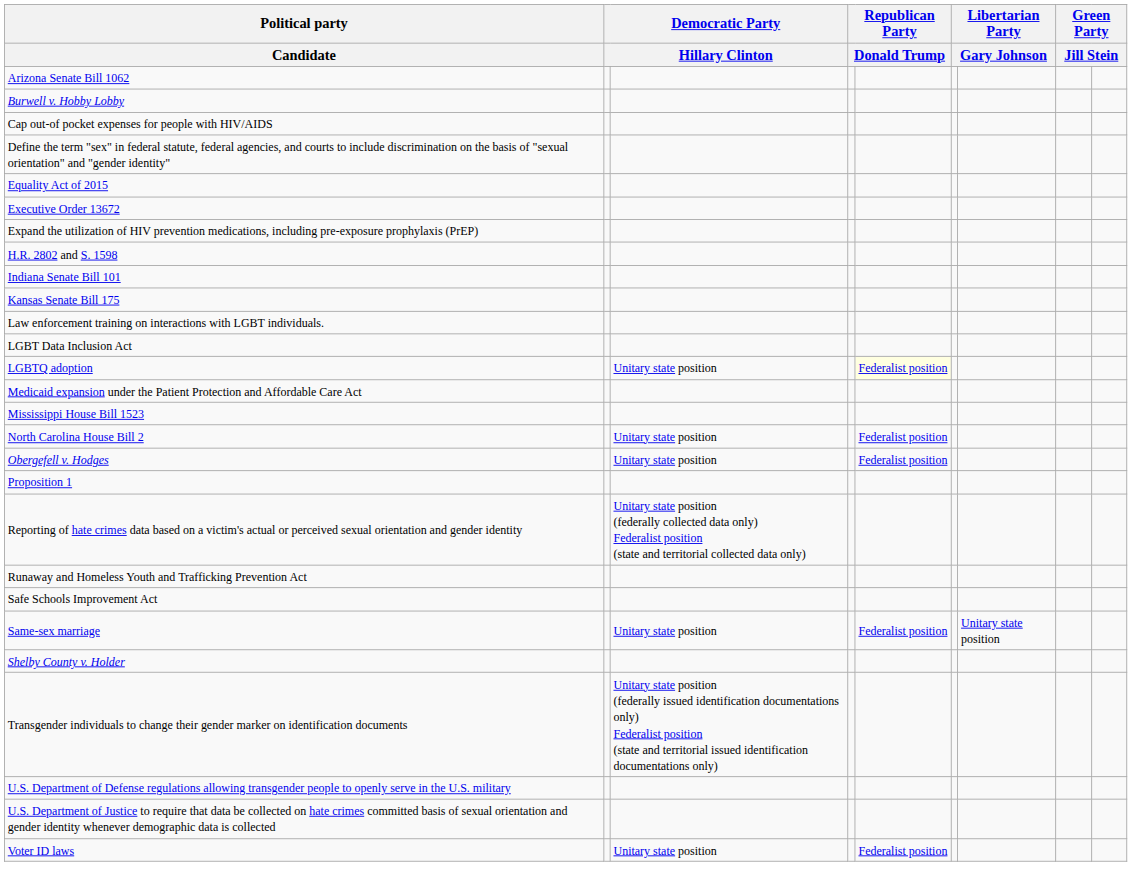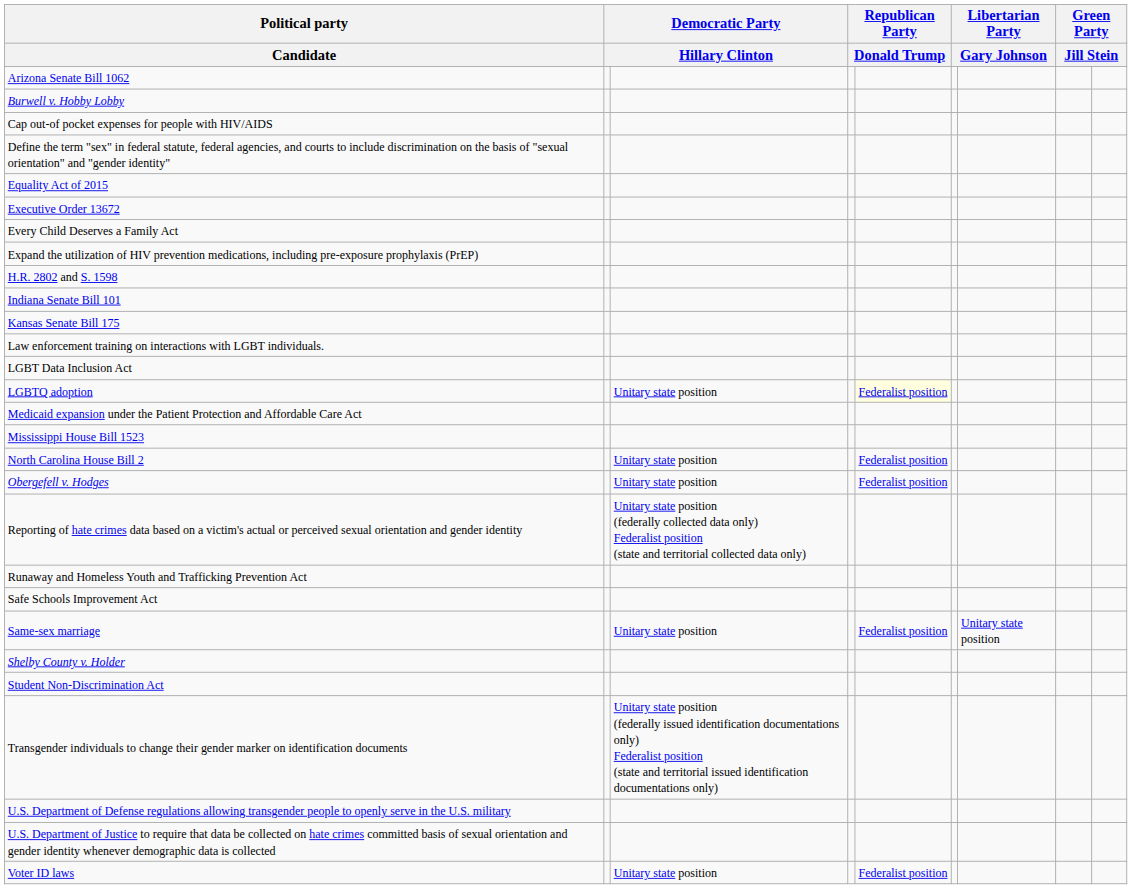 <table class="wikitable sortable">
 <tr>
 <th>Political party</th>
 <th colspan="2" style="text-align:center;"><a href='#'>Democratic Party</a></th>
 <th colspan="2" style="text-align:center;"><a href='#'>Republican Party</a></th>
 <th colspan="2" style="text-align:center;"><a href='#'>Libertarian Party</a></th>
 <th colspan="2" style="text-align:center;"><a href='#'>Green Party</a></th>
 </tr>
 <tr>
 <th>Candidate</th>
 <th colspan="2" style="text-align:center;"><a href='#'>Hillary Clinton</a></th>
 <th colspan="2" style="text-align:center;"><a href='#'>Donald Trump</a></th>
 <th colspan="2" style="text-align:center;"><a href='#'>Gary Johnson</a></th>
 <th colspan="2" style="text-align:center;"><a href='#'>Jill Stein</a></th>
 </tr>
 <tr>
 <td><small><a href='#'>Arizona Senate Bill 1062</a></small></td>
 <td></td>
 <td></td>
 <td></td>
 <td></td>
 <td></td>
 <td></td>
 <td></td>
 <td></td>
 </tr>
 <tr>
 <td><small><em><a href='#'>Burwell v. Hobby Lobby</a></em></small></td>
 <td></td>
 <td></td>
 <td></td>
 <td></td>
 <td></td>
 <td></td>
 <td></td>
 <td></td>
 </tr>
 <tr>
 <td><small>Cap out-of pocket expenses for people with HIV/AIDS</small></td>
 <td></td>
 <td></td>
 <td></td>
 <td></td>
 <td></td>
 <td></td>
 <td></td>
 <td></td>
 </tr>
 <tr>
 <td><small>Define the term "sex" in federal statute, federal agencies, and courts to include discrimination on the basis of "sexual orientation" and "gender identity"</small></td>
 <td></td>
 <td></td>
 <td></td>
 <td></td>
 <td></td>
 <td></td>
 <td></td>
 <td></td>
 </tr>
 <tr>
 <td><small><a href='#'>Equality Act of 2015</a></small></td>
 <td></td>
 <td></td>
 <td></td>
 <td></td>
 <td></td>
 <td></td>
 <td></td>
 <td></td>
 </tr>
 <tr>
 <td><small><a href='#'>Executive Order 13672</a></small></td>
+<td></td>
+<td></td>
+<td></td>
+<td></td>
+<td></td>
+<td></td>
+<td></td>
+<td></td>
+</tr>
+<tr>
+<td><small>Every Child Deserves a Family Act</small></td>
 <td></td>
 <td></td>
 <td></td>
 <td></td>
 <td></td>
 <td></td>
 <td></td>
 <td></td>
 </tr>
 <tr>
 <td><small>Expand the utilization of HIV prevention medications, including pre-exposure prophylaxis (PrEP)</small></td>
 <td></td>
 <td></td>
 <td></td>
 <td></td>
 <td></td>
 <td></td>
 <td></td>
 <td></td>
 </tr>
 <tr>
 <td><small><a href='#'>H.R. 2802</a> and <a href='#'>S. 1598</a></small></td>
 <td></td>
 <td></td>
 <td></td>
 <td></td>
 <td></td>
 <td></td>
 <td></td>
 <td></td>
 </tr>
 <tr>
 <td><small><a href='#'>Indiana Senate Bill 101</a></small></td>
 <td></td>
 <td></td>
 <td></td>
 <td></td>
 <td></td>
 <td></td>
 <td></td>
 <td></td>
 </tr>
 <tr>
 <td><small><a href='#'>Kansas Senate Bill 175</a></small></td>
 <td></td>
 <td></td>
 <td></td>
 <td></td>
 <td></td>
 <td></td>
 <td></td>
 <td></td>
 </tr>
 <tr>
 <td><small>Law enforcement training on interactions with LGBT individuals.</small></td>
 <td></td>
 <td></td>
 <td></td>
 <td></td>
 <td></td>
 <td></td>
 <td></td>
 <td></td>
 </tr>
 <tr>
 <td><small>LGBT Data Inclusion Act</small></td>
 <td></td>
 <td></td>
 <td></td>
 <td></td>
 <td></td>
 <td></td>
 <td></td>
 <td></td>
 </tr>
 <tr>
 <td><small><a href='#'>LGBTQ adoption</a></small></td>
 <td></td>
 <td><small><a href='#'>Unitary state</a> position</small></td>
 <td></td>
 <td style="background: lightyellow;"><small><a href='#'>Federalist position</a></small></td>
 <td></td>
 <td></td>
 <td></td>
 <td></td>
 </tr>
 <tr>
 <td><small><a href='#'>Medicaid expansion</a> under the Patient Protection and Affordable Care Act</small></td>
 <td></td>
 <td></td>
 <td></td>
 <td></td>
 <td></td>
 <td></td>
 <td></td>
 <td></td>
 </tr>
 <tr>
 <td><small><a href='#'>Mississippi House Bill 1523</a></small></td>
 <td></td>
 <td></td>
 <td></td>
 <td></td>
 <td></td>
 <td></td>
 <td></td>
 <td></td>
 </tr>
 <tr>
 <td><small><a href='#'>North Carolina House Bill 2</a></small></td>
 <td></td>
 <td><small><a href='#'>Unitary state</a> position</small></td>
 <td></td>
 <td><small><a href='#'>Federalist position</a></small></td>
 <td></td>
 <td></td>
 <td></td>
 <td></td>
 </tr>
 <tr>
 <td><small><em><a href='#'>Obergefell v. Hodges</a></em></small></td>
 <td></td>
 <td><small><a href='#'>Unitary state</a> position</small></td>
 <td></td>
 <td><small><a href='#'>Federalist position</a></small></td>
 <td></td>
 <td></td>
 <td></td>
 <td></td>
 </tr>
 <tr>
-<td><small><a href='#'>Proposition 1</a></small></td>
-<td></td>
-<td></td>
-<td></td>
-<td></td>
-<td></td>
-<td></td>
-<td></td>
-<td></td>
-</tr>
-<tr>
 <td><small>Reporting of <a href='#'>hate crimes</a> data based on a victim's actual or perceived sexual orientation and gender identity</small></td>
 <td></td>
 <td><small><a href='#'>Unitary state</a> position<br>(federally collected data only)<br><a href='#'>Federalist position</a><br>(state and territorial collected data only)</small></td>
 <td></td>
 <td></td>
 <td></td>
 <td></td>
 <td></td>
 <td></td>
 </tr>
 <tr>
 <td><small>Runaway and Homeless Youth and Trafficking Prevention Act</small></td>
 <td></td>
 <td></td>
 <td></td>
 <td></td>
 <td></td>
 <td></td>
 <td></td>
 <td></td>
 </tr>
 <tr>
 <td><small>Safe Schools Improvement Act</small></td>
 <td></td>
 <td></td>
 <td></td>
 <td></td>
 <td></td>
 <td></td>
 <td></td>
 <td></td>
 </tr>
 <tr>
 <td><small><a href='#'>Same-sex marriage</a></small></td>
 <td></td>
 <td><small><a href='#'>Unitary state</a> position</small></td>
 <td></td>
 <td><small><a href='#'>Federalist position</a></small></td>
 <td></td>
 <td><small><a href='#'>Unitary state</a> position</small></td>
 <td></td>
 <td></td>
 </tr>
 <tr>
 <td><small><em><a href='#'>Shelby County v. Holder</a></em></small></td>
 <td></td>
 <td></td>
 <td></td>
 <td></td>
 <td></td>
 <td></td>
 <td></td>
 <td></td>
 </tr>
 <tr>
+<td><small><a href='#'>Student Non-Discrimination Act</a></small></td>
+<td></td>
+<td></td>
+<td></td>
+<td></td>
+<td></td>
+<td></td>
+<td></td>
+<td></td>
+</tr>
+<tr>
 <td><small>Transgender individuals to change their gender marker on identification documents</small></td>
 <td></td>
 <td><small><a href='#'>Unitary state</a> position<br>(federally issued identification documentations only)<br><a href='#'>Federalist position</a><br>(state and territorial issued identification documentations only)</small></td>
 <td></td>
 <td></td>
 <td></td>
 <td></td>
 <td></td>
 <td></td>
 </tr>
 <tr>
 <td><small><a href='#'>U.S. Department of Defense regulations allowing transgender people to openly serve in the U.S. military</a></small></td>
 <td></td>
 <td></td>
 <td></td>
 <td></td>
 <td></td>
 <td></td>
 <td></td>
 <td></td>
 </tr>
 <tr>
 <td><small><a href='#'>U.S. Department of Justice</a> to require that data be collected on <a href='#'>hate crimes</a> committed basis of sexual orientation and gender identity whenever demographic data is collected</small></td>
 <td></td>
 <td></td>
 <td></td>
 <td></td>
 <td></td>
 <td></td>
 <td></td>
 <td></td>
 </tr>
 <tr>
 <td><small><a href='#'>Voter ID laws</a></small></td>
 <td></td>
 <td><small><a href='#'>Unitary state</a> position</small></td>
 <td></td>
 <td><small><a href='#'>Federalist position</a></small></td>
 <td></td>
 <td></td>
 <td></td>
 <td></td>
 </tr>
 </table>
